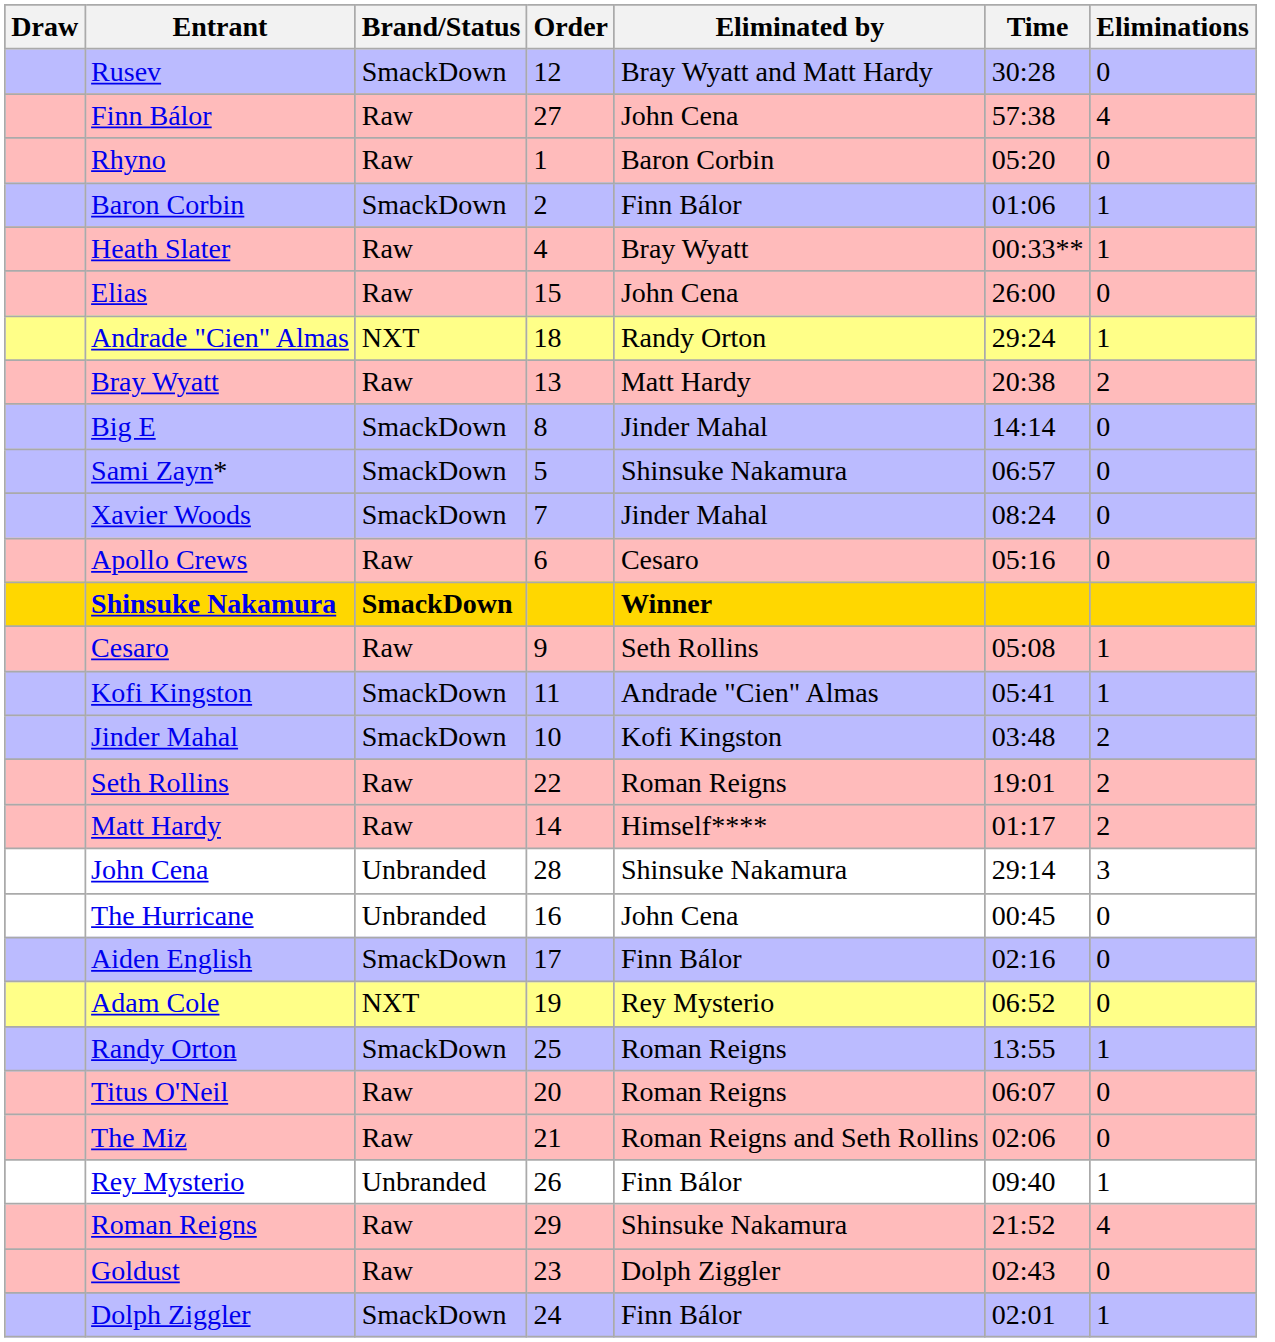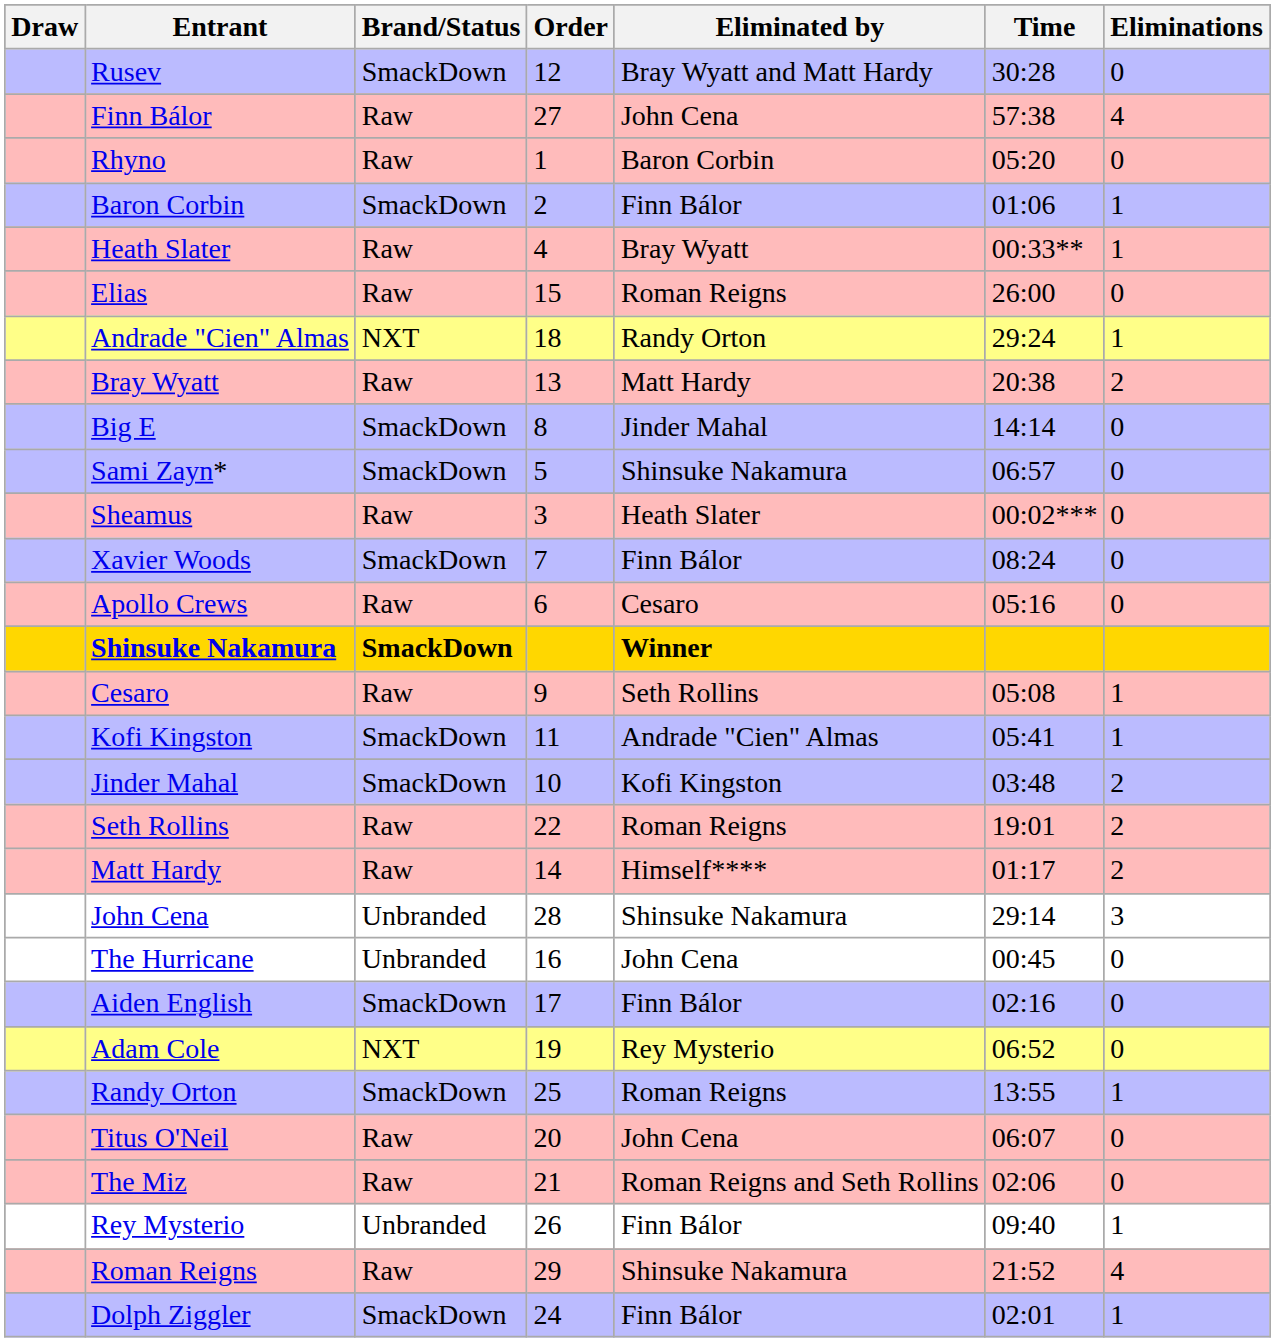 <table class="wikitable sortable">
 <tr>
 <th>Draw</th>
 <th>Entrant</th>
 <th>Brand/Status</th>
 <th>Order</th>
 <th>Eliminated by</th>
 <th>Time</th>
 <th>Eliminations</th>
 </tr>
 <tr style="background: #BBF;">
 <td></td>
 <td><a href='#'>Rusev</a></td>
 <td>SmackDown</td>
 <td>12</td>
 <td>Bray Wyatt and Matt Hardy</td>
 <td>30:28</td>
 <td>0</td>
 </tr>
 <tr style="background: #FBB;">
 <td></td>
 <td><a href='#'>Finn Bálor</a></td>
 <td>Raw</td>
 <td>27</td>
 <td>John Cena</td>
 <td>57:38</td>
 <td>4</td>
 </tr>
 <tr style="background: #FBB;">
 <td></td>
 <td><a href='#'>Rhyno</a></td>
 <td>Raw</td>
 <td>1</td>
 <td>Baron Corbin</td>
 <td>05:20</td>
 <td>0</td>
 </tr>
 <tr style="background: #BBF;">
 <td></td>
 <td><a href='#'>Baron Corbin</a></td>
 <td>SmackDown</td>
 <td>2</td>
 <td>Finn Bálor</td>
 <td>01:06</td>
 <td>1</td>
 </tr>
 <tr style="background: #FBB;">
 <td></td>
 <td><a href='#'>Heath Slater</a></td>
 <td>Raw</td>
 <td>4</td>
 <td>Bray Wyatt</td>
 <td>00:33**</td>
 <td>1</td>
 </tr>
 <tr style="background: #FBB;">
 <td></td>
 <td><a href='#'>Elias</a></td>
 <td>Raw</td>
 <td>15</td>
-<td>John Cena</td>
+<td>Roman Reigns</td>
 <td>26:00</td>
 <td>0</td>
 </tr>
 <tr style="background: #FF8;">
 <td></td>
 <td><a href='#'>Andrade "Cien" Almas</a></td>
 <td>NXT</td>
 <td>18</td>
 <td>Randy Orton</td>
 <td>29:24</td>
 <td>1</td>
 </tr>
 <tr style="background: #FBB;">
 <td></td>
 <td><a href='#'>Bray Wyatt</a></td>
 <td>Raw</td>
 <td>13</td>
 <td>Matt Hardy</td>
 <td>20:38</td>
 <td>2</td>
 </tr>
 <tr style="background: #BBF;">
 <td></td>
 <td><a href='#'>Big E</a></td>
 <td>SmackDown</td>
 <td>8</td>
 <td>Jinder Mahal</td>
 <td>14:14</td>
 <td>0</td>
 </tr>
 <tr style="background: #BBF;">
 <td></td>
 <td><a href='#'>Sami Zayn</a>*</td>
 <td>SmackDown</td>
 <td>5</td>
 <td>Shinsuke Nakamura</td>
 <td>06:57</td>
 <td>0</td>
 </tr>
+<tr style="background: #FBB;">
+<td></td>
+<td><a href='#'>Sheamus</a></td>
+<td>Raw</td>
+<td>3</td>
+<td>Heath Slater</td>
+<td>00:02***</td>
+<td>0</td>
+</tr>
 <tr style="background: #BBF;">
 <td></td>
 <td><a href='#'>Xavier Woods</a></td>
 <td>SmackDown</td>
 <td>7</td>
-<td>Jinder Mahal</td>
+<td>Finn Bálor</td>
 <td>08:24</td>
 <td>0</td>
 </tr>
 <tr style="background: #FBB;">
 <td></td>
 <td><a href='#'>Apollo Crews</a></td>
 <td>Raw</td>
 <td>6</td>
 <td>Cesaro</td>
 <td>05:16</td>
 <td>0</td>
 </tr>
 <tr style="background:gold;">
 <td><strong></strong></td>
 <td><strong><a href='#'>Shinsuke Nakamura</a></strong></td>
 <td><strong>SmackDown</strong></td>
 <td><strong></strong></td>
 <td><strong>Winner</strong></td>
 <td><strong></strong></td>
 <td><strong></strong></td>
 </tr>
 <tr style="background: #FBB;">
 <td></td>
 <td><a href='#'>Cesaro</a></td>
 <td>Raw</td>
 <td>9</td>
 <td>Seth Rollins</td>
 <td>05:08</td>
 <td>1</td>
 </tr>
 <tr style="background: #BBF;">
 <td></td>
 <td><a href='#'>Kofi Kingston</a></td>
 <td>SmackDown</td>
 <td>11</td>
 <td>Andrade "Cien" Almas</td>
 <td>05:41</td>
 <td>1</td>
 </tr>
 <tr style="background: #BBF;">
 <td></td>
 <td><a href='#'>Jinder Mahal</a></td>
 <td>SmackDown</td>
 <td>10</td>
 <td>Kofi Kingston</td>
 <td>03:48</td>
 <td>2</td>
 </tr>
 <tr style="background: #FBB;">
 <td></td>
 <td><a href='#'>Seth Rollins</a></td>
 <td>Raw</td>
 <td>22</td>
 <td>Roman Reigns</td>
 <td>19:01</td>
 <td>2</td>
 </tr>
 <tr style="background: #FBB;">
 <td></td>
 <td><a href='#'>Matt Hardy</a></td>
 <td>Raw</td>
 <td>14</td>
 <td>Himself****</td>
 <td>01:17</td>
 <td>2</td>
 </tr>
 <tr style="background: #FFF;">
 <td></td>
 <td><a href='#'>John Cena</a></td>
 <td>Unbranded</td>
 <td>28</td>
 <td>Shinsuke Nakamura</td>
 <td>29:14</td>
 <td>3</td>
 </tr>
 <tr style="background: #FFF;">
 <td></td>
 <td><a href='#'>The Hurricane</a></td>
 <td>Unbranded</td>
 <td>16</td>
 <td>John Cena</td>
 <td>00:45</td>
 <td>0</td>
 </tr>
 <tr style="background: #BBF;">
 <td></td>
 <td><a href='#'>Aiden English</a></td>
 <td>SmackDown</td>
 <td>17</td>
 <td>Finn Bálor</td>
 <td>02:16</td>
 <td>0</td>
 </tr>
 <tr style="background: #FF8;">
 <td></td>
 <td><a href='#'>Adam Cole</a></td>
 <td>NXT</td>
 <td>19</td>
 <td>Rey Mysterio</td>
 <td>06:52</td>
 <td>0</td>
 </tr>
 <tr style="background: #BBF;">
 <td></td>
 <td><a href='#'>Randy Orton</a></td>
 <td>SmackDown</td>
 <td>25</td>
 <td>Roman Reigns</td>
 <td>13:55</td>
 <td>1</td>
 </tr>
 <tr style="background: #FBB;">
 <td></td>
 <td><a href='#'>Titus O'Neil</a></td>
 <td>Raw</td>
 <td>20</td>
-<td>Roman Reigns</td>
+<td>John Cena</td>
 <td>06:07</td>
 <td>0</td>
 </tr>
 <tr style="background: #FBB;">
 <td></td>
 <td><a href='#'>The Miz</a></td>
 <td>Raw</td>
 <td>21</td>
 <td>Roman Reigns and Seth Rollins</td>
 <td>02:06</td>
 <td>0</td>
 </tr>
 <tr style="background: #FFF;">
 <td></td>
 <td><a href='#'>Rey Mysterio</a></td>
 <td>Unbranded</td>
 <td>26</td>
 <td>Finn Bálor</td>
 <td>09:40</td>
 <td>1</td>
 </tr>
 <tr style="background: #FBB;">
 <td></td>
 <td><a href='#'>Roman Reigns</a></td>
 <td>Raw</td>
 <td>29</td>
 <td>Shinsuke Nakamura</td>
 <td>21:52</td>
 <td>4</td>
 </tr>
-<tr style="background: #FBB;">
-<td></td>
-<td><a href='#'>Goldust</a></td>
-<td>Raw</td>
-<td>23</td>
-<td>Dolph Ziggler</td>
-<td>02:43</td>
-<td>0</td>
-</tr>
 <tr style="background: #BBF;">
 <td></td>
 <td><a href='#'>Dolph Ziggler</a></td>
 <td>SmackDown</td>
 <td>24</td>
 <td>Finn Bálor</td>
 <td>02:01</td>
 <td>1</td>
 </tr>
 </table>
